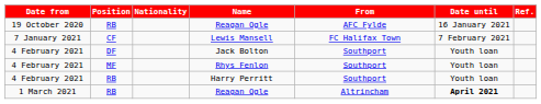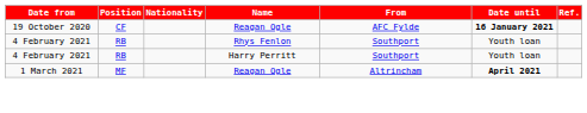 <table class="wikitable"  style="text-align:center; font-size:90%; ">
 <tr>
 <th style="background:red; color:white; width:120px;">Date from</th>
 <th style="background:red; color:white; width:50px;">Position</th>
 <th style="background:red; color:white; width:50px;">Nationality</th>
 <th style="background:red; color:white; width:150px;">Name</th>
 <th style="background:red; color:white; width:200px;">From</th>
 <th style="background:red; color:white; width:110px;">Date until</th>
 <th style="background:red; color:white; width:25px;">Ref.</th>
 </tr>
 <tr>
 <td>19 October 2020</td>
-<td><a href='#'>RB</a></td>
+<td><a href='#'>CF</a></td>
 <td></td>
 <td><a href='#'>Reagan Ogle</a></td>
 <td> <a href='#'>AFC Fylde</a></td>
-<td>16 January 2021</td>
-<td></td>
-</tr>
-<tr>
-<td>7 January 2021</td>
-<td><a href='#'>CF</a></td>
-<td></td>
-<td><a href='#'>Lewis Mansell</a></td>
-<td> <a href='#'>FC Halifax Town</a></td>
-<td>7 February 2021</td>
+<td><strong>16 January 2021</strong></td>
 <td></td>
 </tr>
 <tr>
 <td>4 February 2021</td>
-<td><a href='#'>DF</a></td>
-<td></td>
-<td>Jack Bolton</td>
-<td> <a href='#'>Southport</a></td>
-<td>Youth loan</td>
-<td></td>
-</tr>
-<tr>
-<td>4 February 2021</td>
-<td><a href='#'>MF</a></td>
+<td><a href='#'>RB</a></td>
 <td></td>
 <td><a href='#'>Rhys Fenlon</a></td>
 <td> <a href='#'>Southport</a></td>
 <td>Youth loan</td>
 <td></td>
 </tr>
 <tr>
 <td>4 February 2021</td>
 <td><a href='#'>RB</a></td>
 <td></td>
 <td>Harry Perritt</td>
 <td> <a href='#'>Southport</a></td>
 <td>Youth loan</td>
 <td></td>
 </tr>
 <tr>
 <td>1 March 2021</td>
-<td><a href='#'>RB</a></td>
+<td><a href='#'>MF</a></td>
 <td></td>
 <td><a href='#'>Reagan Ogle</a></td>
 <td> <a href='#'>Altrincham</a></td>
 <td><strong>April 2021</strong></td>
 <td></td>
 </tr>
 </table>
